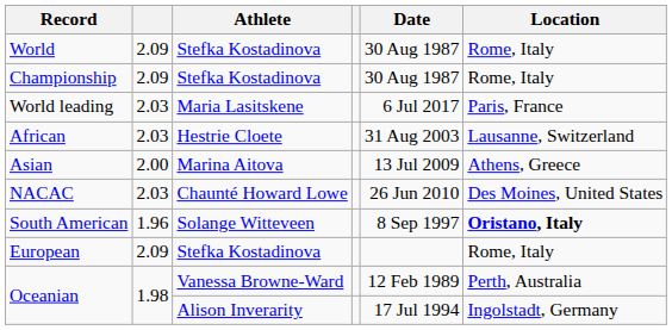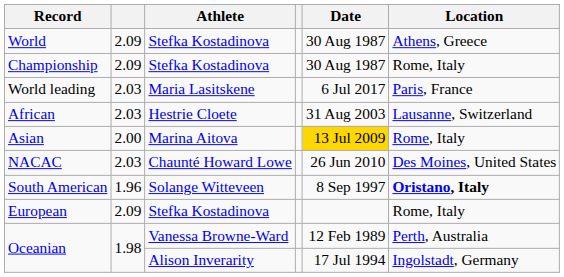 <table class="wikitable">
 <tr>
 <th>Record</th>
 <th></th>
 <th>Athlete</th>
 <th></th>
 <th>Date</th>
 <th>Location</th>
 </tr>
 <tr>
 <td><a href='#'>World</a></td>
 <td>2.09</td>
 <td><a href='#'>Stefka Kostadinova</a></td>
 <td></td>
 <td align=right>30 Aug 1987</td>
-<td><a href='#'>Rome</a>, Italy</td>
+<td><a href='#'>Athens</a>, Greece</td>
 </tr>
 <tr>
 <td><a href='#'>Championship</a></td>
 <td>2.09</td>
 <td><a href='#'>Stefka Kostadinova</a></td>
 <td></td>
 <td align=right>30 Aug 1987</td>
 <td>Rome, Italy</td>
 </tr>
 <tr>
 <td>World leading</td>
 <td>2.03</td>
 <td><a href='#'>Maria Lasitskene</a></td>
 <td></td>
 <td align=right>6 Jul 2017</td>
 <td><a href='#'>Paris</a>, France</td>
 </tr>
 <tr>
 <td><a href='#'>African</a></td>
 <td>2.03</td>
 <td><a href='#'>Hestrie Cloete</a></td>
 <td></td>
 <td align=right>31 Aug 2003</td>
 <td><a href='#'>Lausanne</a>, Switzerland</td>
 </tr>
 <tr>
 <td><a href='#'>Asian</a></td>
 <td>2.00</td>
 <td><a href='#'>Marina Aitova</a></td>
 <td></td>
-<td align=right>13 Jul 2009</td>
-<td><a href='#'>Athens</a>, Greece</td>
+<td align=right style="background: gold;">13 Jul 2009</td>
+<td><a href='#'>Rome</a>, Italy</td>
 </tr>
 <tr>
 <td><a href='#'>NACAC</a></td>
 <td>2.03</td>
 <td><a href='#'>Chaunté Howard Lowe</a></td>
 <td></td>
 <td align=right>26 Jun 2010</td>
 <td><a href='#'>Des Moines</a>, United States</td>
 </tr>
 <tr>
 <td><a href='#'>South American</a></td>
 <td>1.96</td>
 <td><a href='#'>Solange Witteveen</a></td>
 <td></td>
 <td align=right>8 Sep 1997</td>
 <td><strong><a href='#'>Oristano</a>, Italy</strong></td>
 </tr>
 <tr>
 <td><a href='#'>European</a></td>
 <td>2.09</td>
 <td><a href='#'>Stefka Kostadinova</a></td>
 <td></td>
 <td align=right></td>
 <td>Rome, Italy</td>
 </tr>
 <tr>
 <td rowspan=2><a href='#'>Oceanian</a></td>
 <td rowspan=2>1.98</td>
 <td><a href='#'>Vanessa Browne-Ward</a></td>
 <td></td>
 <td align=right>12 Feb 1989</td>
 <td><a href='#'>Perth</a>, Australia</td>
 </tr>
 <tr>
 <td><a href='#'>Alison Inverarity</a></td>
 <td></td>
 <td align=right>17 Jul 1994</td>
 <td><a href='#'>Ingolstadt</a>, Germany</td>
 </tr>
 </table>
